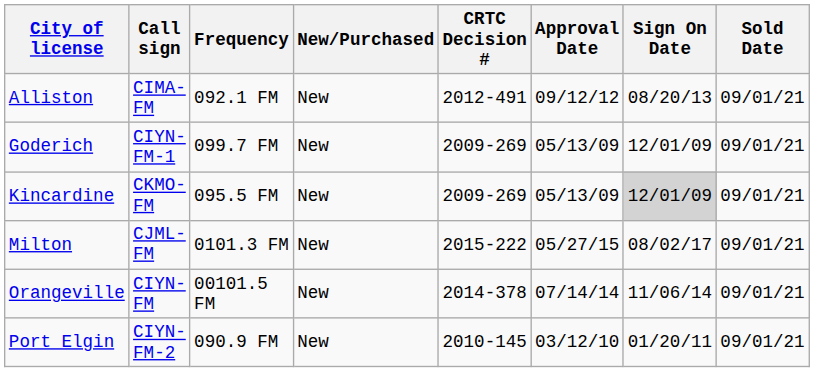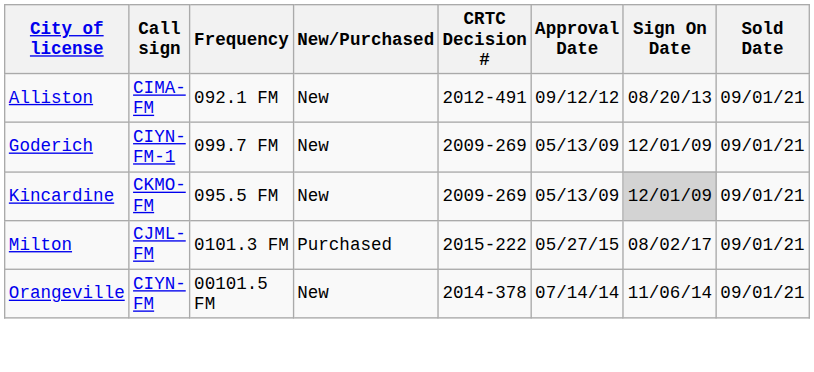 <table class="wikitable sortable" width="75%">
 <tr>
 <th><a href='#'>City of license</a></th>
 <th>Call sign</th>
 <th>Frequency</th>
 <th>New/Purchased</th>
 <th>CRTC Decision #</th>
 <th>Approval Date</th>
 <th>Sign On Date</th>
 <th>Sold Date</th>
 </tr>
 <tr>
 <td><a href='#'>Alliston</a></td>
 <td><a href='#'>CIMA-FM</a></td>
 <td><span>0</span>92.1 FM</td>
 <td>New</td>
 <td>2012-491</td>
 <td>09/12/12</td>
 <td>08/20/13</td>
 <td>09/01/21</td>
 </tr>
 <tr>
 <td><a href='#'>Goderich</a></td>
 <td><a href='#'>CIYN-FM-1</a></td>
 <td><span>0</span>99.7 FM</td>
 <td>New</td>
 <td>2009-269</td>
 <td>05/13/09</td>
 <td>12/01/09</td>
 <td>09/01/21</td>
 </tr>
 <tr>
 <td><a href='#'>Kincardine</a></td>
 <td><a href='#'>CKMO-FM</a></td>
 <td><span>0</span>95.5 FM</td>
 <td>New</td>
 <td>2009-269</td>
 <td>05/13/09</td>
 <td style="background: lightgrey;">12/01/09</td>
 <td>09/01/21</td>
 </tr>
 <tr>
 <td><a href='#'>Milton</a></td>
 <td><a href='#'>CJML-FM</a></td>
 <td><span>0</span>101.3 FM</td>
-<td>New</td>
+<td>Purchased</td>
 <td>2015-222</td>
 <td>05/27/15</td>
 <td>08/02/17</td>
 <td>09/01/21</td>
 </tr>
 <tr>
 <td><a href='#'>Orangeville</a></td>
 <td><a href='#'>CIYN-FM</a></td>
 <td><span>00</span>101.5 FM</td>
 <td>New</td>
 <td>2014-378</td>
 <td>07/14/14</td>
 <td>11/06/14</td>
 <td>09/01/21</td>
 </tr>
-<tr>
-<td><a href='#'>Port Elgin</a></td>
-<td><a href='#'>CIYN-FM-2</a></td>
-<td><span>0</span>90.9 FM</td>
-<td>New</td>
-<td>2010-145</td>
-<td>03/12/10</td>
-<td>01/20/11</td>
-<td>09/01/21</td>
-</tr>
 </table>
